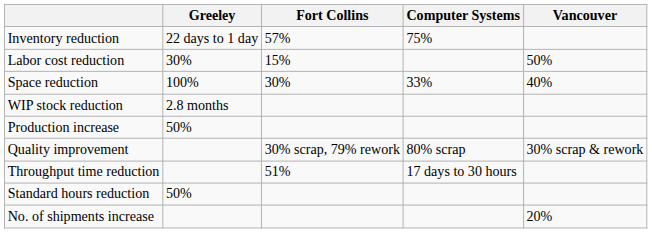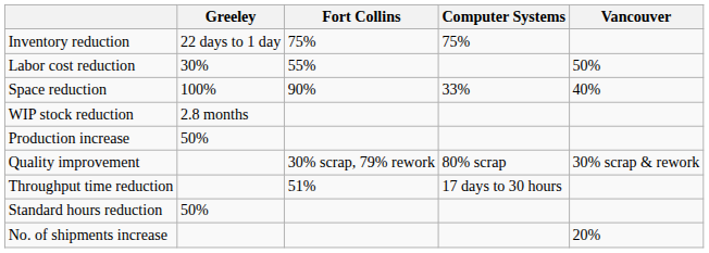 <table class="wikitable">
 <tr>
 <th></th>
 <th>Greeley</th>
 <th>Fort Collins</th>
 <th>Computer Systems</th>
 <th>Vancouver</th>
 </tr>
 <tr>
 <td>Inventory reduction</td>
 <td>22 days to 1 day</td>
-<td>57%</td>
+<td>75%</td>
 <td>75%</td>
 <td></td>
 </tr>
 <tr>
 <td>Labor cost reduction</td>
 <td>30%</td>
-<td>15%</td>
+<td>55%</td>
 <td></td>
 <td>50%</td>
 </tr>
 <tr>
 <td>Space reduction</td>
 <td>100%</td>
-<td>30%</td>
+<td>90%</td>
 <td>33%</td>
 <td>40%</td>
 </tr>
 <tr>
 <td>WIP stock reduction</td>
 <td>2.8 months</td>
 <td></td>
 <td></td>
 <td></td>
 </tr>
 <tr>
 <td>Production increase</td>
 <td>50%</td>
 <td></td>
 <td></td>
 <td></td>
 </tr>
 <tr>
 <td>Quality improvement</td>
 <td></td>
 <td>30% scrap, 79% rework</td>
 <td>80% scrap</td>
 <td>30% scrap & rework</td>
 </tr>
 <tr>
 <td>Throughput time reduction</td>
 <td></td>
 <td>51%</td>
 <td>17 days to 30 hours</td>
 <td></td>
 </tr>
 <tr>
 <td>Standard hours reduction</td>
 <td>50%</td>
 <td></td>
 <td></td>
 <td></td>
 </tr>
 <tr>
 <td>No. of shipments increase</td>
 <td></td>
 <td></td>
 <td></td>
 <td>20%</td>
 </tr>
 </table>
